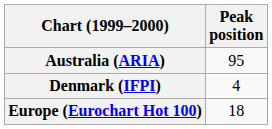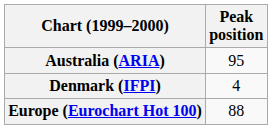 <table class="wikitable sortable plainrowheaders" style="text-align:center">
 <tr>
 <th>Chart (1999–2000)</th>
 <th>Peak<br>position</th>
 </tr>
 <tr>
 <th scope="row">Australia (<a href='#'>ARIA</a>)</th>
 <td>95</td>
 </tr>
 <tr>
 <th scope="row">Denmark (<a href='#'>IFPI</a>)</th>
 <td>4</td>
 </tr>
 <tr>
 <th scope="row">Europe (<a href='#'>Eurochart Hot 100</a>)</th>
-<td>18</td>
+<td>88</td>
 </tr>
 <tr>
 </tr>
 <tr>
 </tr>
 <tr>
 </tr>
 <tr>
 </tr>
 <tr>
 </tr>
 <tr>
 </tr>
 </table>
